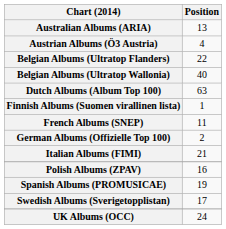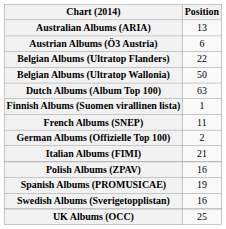 <table class="wikitable sortable plainrowheaders" style="text-align:center">
 <tr>
 <th scope="col">Chart (2014)</th>
 <th scope="col">Position</th>
 </tr>
 <tr>
 <th scope="row">Australian Albums (ARIA)</th>
 <td>13</td>
 </tr>
 <tr>
 <th scope="row">Austrian Albums (Ö3 Austria)</th>
-<td>4</td>
+<td>6</td>
 </tr>
 <tr>
 <th scope="row">Belgian Albums (Ultratop Flanders)</th>
 <td>22</td>
 </tr>
 <tr>
 <th scope="row">Belgian Albums (Ultratop Wallonia)</th>
-<td>40</td>
+<td>50</td>
 </tr>
 <tr>
 <th scope="row">Dutch Albums (Album Top 100)</th>
 <td>63</td>
 </tr>
 <tr>
 <th scope="row">Finnish Albums (Suomen virallinen lista)</th>
 <td>1</td>
 </tr>
 <tr>
 <th scope="row">French Albums (SNEP)</th>
 <td>11</td>
 </tr>
 <tr>
 <th scope="row">German Albums (Offizielle Top 100)</th>
 <td>2</td>
 </tr>
 <tr>
 <th scope="row">Italian Albums (FIMI)</th>
 <td>21</td>
 </tr>
 <tr>
 </tr>
 <tr>
 <th scope="row">Polish Albums (ZPAV)</th>
 <td>16</td>
 </tr>
 <tr>
 <th scope="row">Spanish Albums (PROMUSICAE)</th>
 <td>19</td>
 </tr>
 <tr>
 <th scope="row">Swedish Albums (Sverigetopplistan)</th>
-<td>17</td>
+<td>16</td>
 </tr>
 <tr>
 </tr>
 <tr>
 <th scope="row">UK Albums (OCC)</th>
-<td>24</td>
+<td>25</td>
 </tr>
 </table>
